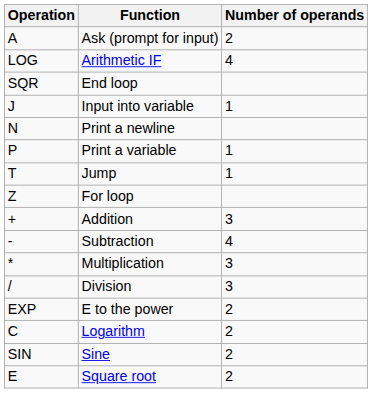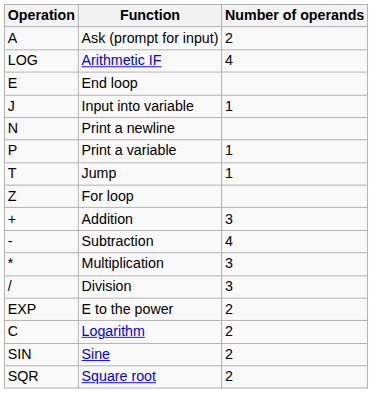 <table class="wikitable">
 <tr>
 <th>Operation</th>
 <th>Function</th>
 <th>Number of operands</th>
 </tr>
 <tr>
 <td>A</td>
 <td>Ask (prompt for input)</td>
 <td>2</td>
 </tr>
 <tr>
 <td>LOG</td>
 <td><a href='#'>Arithmetic IF</a></td>
 <td>4</td>
 </tr>
 <tr>
-<td>SQR</td>
+<td>E</td>
 <td>End loop</td>
 <td></td>
 </tr>
 <tr>
 <td>J</td>
 <td>Input into variable</td>
 <td>1</td>
 </tr>
 <tr>
 <td>N</td>
 <td>Print a newline</td>
 <td></td>
 </tr>
 <tr>
 <td>P</td>
 <td>Print a variable</td>
 <td>1</td>
 </tr>
 <tr>
 <td>T</td>
 <td>Jump</td>
 <td>1</td>
 </tr>
 <tr>
 <td>Z</td>
 <td>For loop</td>
 <td></td>
 </tr>
 <tr>
 <td>+</td>
 <td>Addition</td>
 <td>3</td>
 </tr>
 <tr>
 <td>-</td>
 <td>Subtraction</td>
 <td>4</td>
 </tr>
 <tr>
 <td>*</td>
 <td>Multiplication</td>
 <td>3</td>
 </tr>
 <tr>
 <td>/</td>
 <td>Division</td>
 <td>3</td>
 </tr>
 <tr>
 <td>EXP</td>
 <td>E to the power</td>
 <td>2</td>
 </tr>
 <tr>
 <td>C</td>
 <td><a href='#'>Logarithm</a></td>
 <td>2</td>
 </tr>
 <tr>
 <td>SIN</td>
 <td><a href='#'>Sine</a></td>
 <td>2</td>
 </tr>
 <tr>
-<td>E</td>
+<td>SQR</td>
 <td><a href='#'>Square root</a></td>
 <td>2</td>
 </tr>
 </table>
